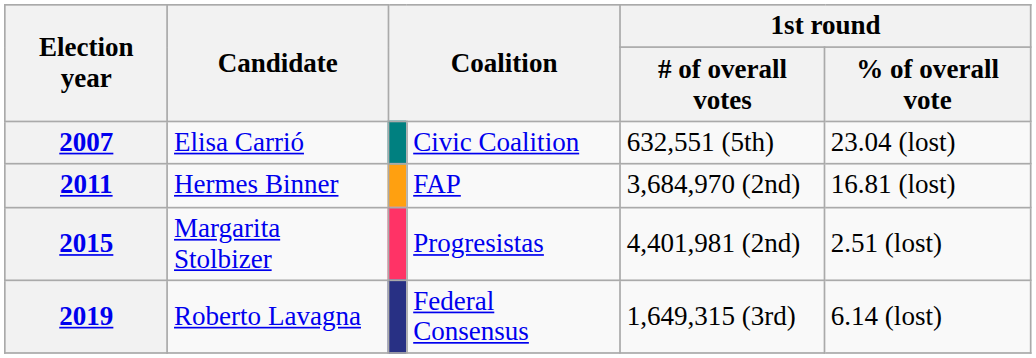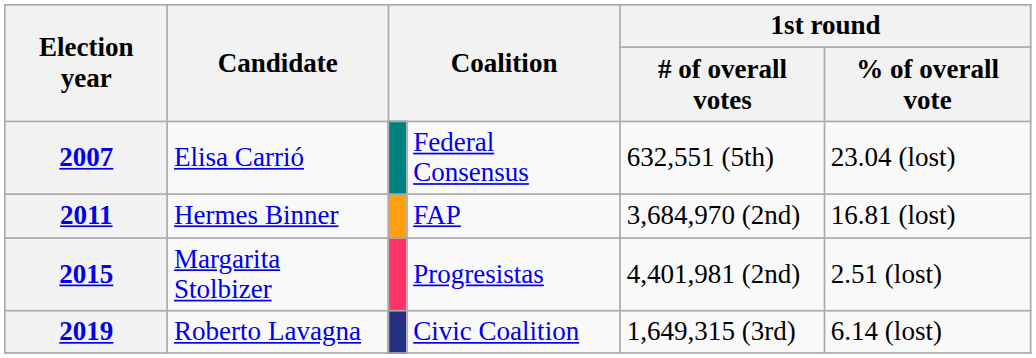 <table class=wikitable>
 <tr>
 <th rowspan=2>Election year</th>
 <th rowspan=2>Candidate</th>
 <th rowspan=2 colspan=2>Coalition</th>
 <th colspan=2>1st round</th>
 </tr>
 <tr>
 <th># of overall votes</th>
 <th>% of overall vote</th>
 </tr>
 <tr>
 <th><a href='#'>2007</a></th>
 <td><a href='#'>Elisa Carrió</a></td>
 <td bgcolor=#008080> </td>
-<td><a href='#'>Civic Coalition</a></td>
+<td><a href='#'>Federal Consensus</a></td>
 <td>632,551 (5th)</td>
 <td>23.04 (lost)</td>
 </tr>
 <tr>
 <th><a href='#'>2011</a></th>
 <td><a href='#'>Hermes Binner</a></td>
 <td bgcolor=#FFA010> </td>
 <td><a href='#'>FAP</a></td>
 <td>3,684,970 (2nd)</td>
 <td>16.81 (lost)</td>
 </tr>
 <tr>
 <th><a href='#'>2015</a></th>
 <td><a href='#'>Margarita Stolbizer</a></td>
 <td bgcolor=#FF3366> </td>
 <td><a href='#'>Progresistas</a></td>
 <td>4,401,981 (2nd)</td>
 <td>2.51 (lost)</td>
 </tr>
 <tr>
 <th><a href='#'>2019</a></th>
 <td><a href='#'>Roberto Lavagna</a></td>
 <td bgcolor=#283084> </td>
-<td><a href='#'>Federal Consensus</a></td>
+<td><a href='#'>Civic Coalition</a></td>
 <td>1,649,315 (3rd)</td>
 <td>6.14 (lost)</td>
 </tr>
 </table>
